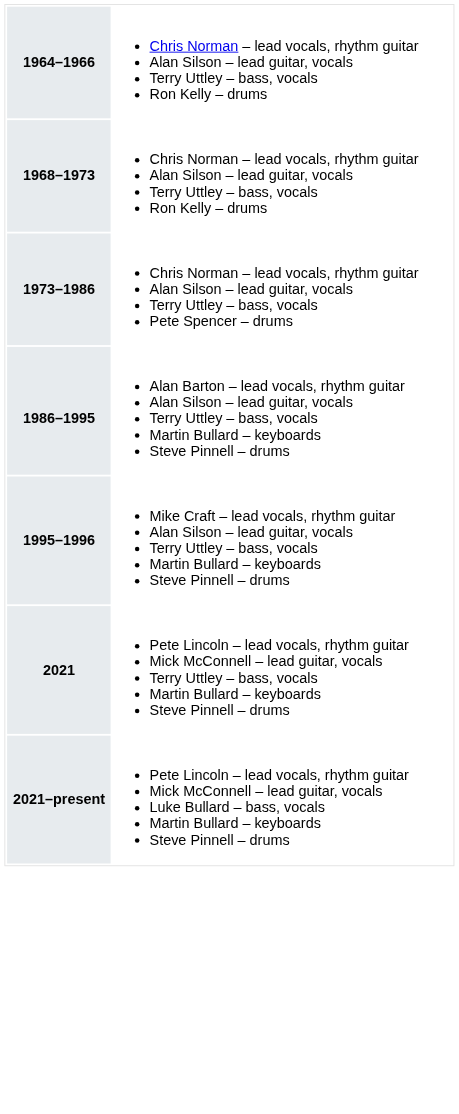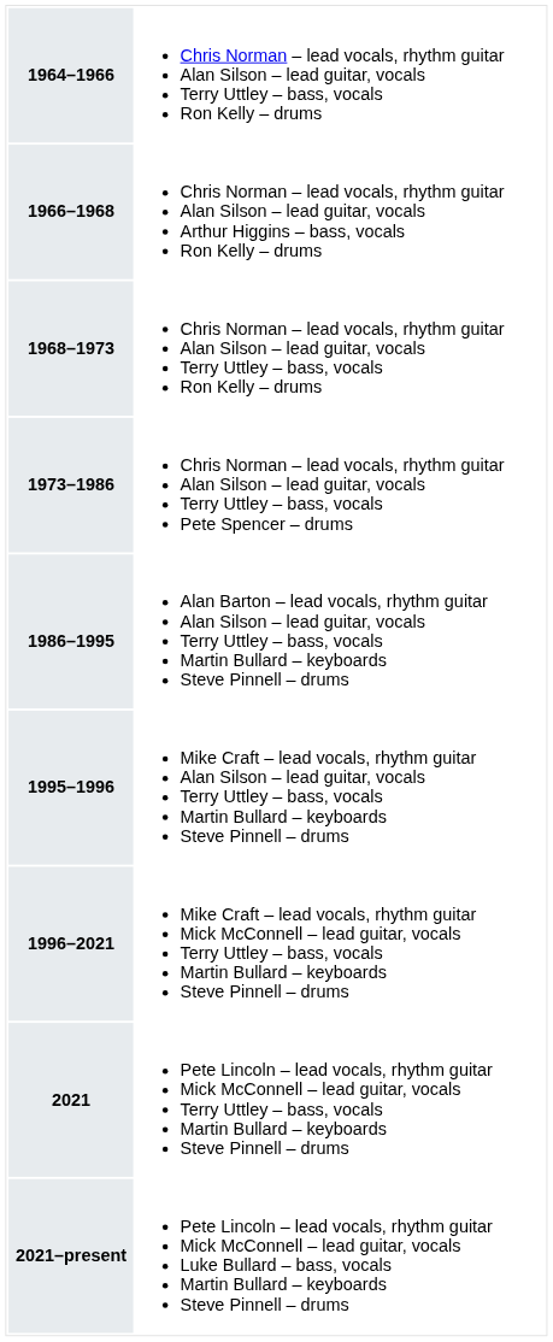 <table class="toccolours"  style="width: 500px; margin: 0 0 1em 1em; border: 1px solid #E2E2E2;">
 <tr>
 <th style="background:#e7ebee;">1964–1966</th>
 <td><br><ul><li><a href='#'>Chris Norman</a> – lead vocals, rhythm guitar</li><li>Alan Silson – lead guitar, vocals</li><li>Terry Uttley – bass, vocals</li><li>Ron Kelly – drums</li></ul></td>
+</tr>
+<tr>
+<th style="background:#e7ebee;">1966–1968</th>
+<td><br><ul><li>Chris Norman – lead vocals, rhythm guitar</li><li>Alan Silson – lead guitar, vocals</li><li>Arthur Higgins – bass, vocals</li><li>Ron Kelly – drums</li></ul></td>
 </tr>
 <tr>
 <th style="background:#e7ebee;">1968–1973</th>
 <td><br><ul><li>Chris Norman – lead vocals, rhythm guitar</li><li>Alan Silson – lead guitar, vocals</li><li>Terry Uttley – bass, vocals</li><li>Ron Kelly – drums</li></ul></td>
 </tr>
 <tr>
 <th style="background:#e7ebee;">1973–1986</th>
 <td><br><ul><li>Chris Norman – lead vocals, rhythm guitar</li><li>Alan Silson – lead guitar, vocals</li><li>Terry Uttley – bass, vocals</li><li>Pete Spencer – drums</li></ul></td>
 </tr>
 <tr>
 <th style="background:#e7ebee;"><br>1986–1995</th>
 <td><br><ul><li>Alan Barton – lead vocals, rhythm guitar</li><li>Alan Silson – lead guitar, vocals</li><li>Terry Uttley – bass, vocals</li><li>Martin Bullard – keyboards</li><li>Steve Pinnell – drums</li></ul></td>
 </tr>
 <tr>
 <th style="background:#e7ebee;">1995–1996</th>
 <td><br><ul><li>Mike Craft – lead vocals, rhythm guitar</li><li>Alan Silson – lead guitar, vocals</li><li>Terry Uttley – bass, vocals</li><li>Martin Bullard – keyboards</li><li>Steve Pinnell – drums</li></ul></td>
 </tr>
 <tr>
+<th style="background:#e7ebee;">1996–2021</th>
+<td><br><ul><li>Mike Craft – lead vocals, rhythm guitar</li><li>Mick McConnell – lead guitar, vocals</li><li>Terry Uttley – bass, vocals</li><li>Martin Bullard – keyboards</li><li>Steve Pinnell – drums</li></ul></td>
+</tr>
+<tr>
 <th style="background:#e7ebee;">2021</th>
 <td><br><ul><li>Pete Lincoln – lead vocals, rhythm guitar</li><li>Mick McConnell – lead guitar, vocals</li><li>Terry Uttley – bass, vocals</li><li>Martin Bullard – keyboards</li><li>Steve Pinnell – drums</li></ul></td>
 </tr>
 <tr Luke Bullard - bass, guitar, vocals>
 <th style="background:#e7ebee;">2021–present</th>
 <td><br><ul><li>Pete Lincoln – lead vocals, rhythm guitar</li><li>Mick McConnell – lead guitar, vocals</li><li>Luke Bullard – bass, vocals</li><li>Martin Bullard – keyboards</li><li>Steve Pinnell – drums</li></ul></td>
 </tr>
 </table>
